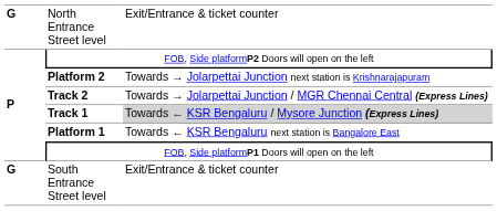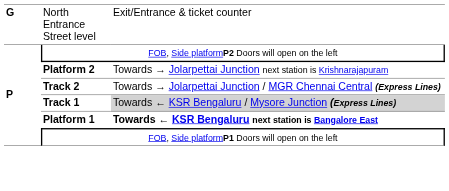 <table border="0" cellspacing="0" cellpadding="3">
 <tr>
 <td width="50" valign="top" style="border-top:solid 1px gray;border-bottom:solid 1px gray;"><strong>G</strong></td>
 <td width="100" valign="top" style="border-top:solid 1px gray;border-bottom:solid 1px gray;">North Entrance Street level</td>
 <td width="390" valign="top" style="border-top:solid 1px gray;border-bottom:solid 1px gray;">Exit/Entrance & ticket counter</td>
 </tr>
 <tr>
 <td rowspan="6" valign="center" width="50" style="border-bottom:solid 1px gray;"><strong>P</strong></td>
 <td colspan="2" style="border-right:solid 2px black;border-left:solid 2px black;border-bottom:solid 2px black;text-align:center;"><a href='#'><small>FOB</small></a><small>, <a href='#'>Side platform</a><strong>P2</strong> Doors will open on the left</small></td>
 </tr>
 <tr>
 <td width="100" style="border-bottom:solid 1px gray;"><span><strong>Platform 2</strong></span></td>
 <td width="500" style="border-bottom:solid 1px gray;">Towards → <a href='#'>Jolarpettai Junction</a> <small>next station is <a href='#'>Krishnarajapuram</a></small></td>
 </tr>
 <tr>
 <td width="100" style="border-bottom:solid 1px gray;"><span><strong>Track 2</strong></span></td>
 <td width="500" style="border-bottom:solid 1px gray;">Towards → <a href='#'>Jolarpettai Junction</a> / <a href='#'>MGR Chennai Central</a> <small><strong><em>(Express Lines)</em></strong></small></td>
 </tr>
 <tr>
 <td width="100" style="border-bottom:solid 1px gray;"><span><strong>Track 1</strong></span></td>
 <td width="500" style="background: lightgrey; border-bottom:solid 1px gray;">Towards ← <a href='#'>KSR Bengaluru</a> / <a href='#'>Mysore Junction</a> <strong><em>(<small>Express Lines)</small></em></strong></td>
 </tr>
 <tr>
 <td width="100" style="border-bottom:solid 1px white;"><span><strong>Platform 1</strong></span></td>
-<td width="500" style="border-bottom:solid 1px white;">Towards ← <a href='#'>KSR Bengaluru</a> <small>next station is <a href='#'>Bangalore East</a></small></td>
+<td width="500" style="border-bottom:solid 1px white;"><strong>Towards ← <a href='#'>KSR Bengaluru</a> <small>next station is <a href='#'>Bangalore East</a></small></strong></td>
 </tr>
 <tr>
 <td colspan="2" align="center" width="100" style="border-top:solid 2px black;border-right:solid 2px black;border-left:solid 2px black;border-bottom:solid 1px gray;"><a href='#'><small>FOB</small></a><small>, <a href='#'>Side platform</a><strong>P1</strong> Doors will open on the left</small></td>
 </tr>
-<tr>
-<td valign="top" width="50" style="border-bottom:solid 1px gray;"><strong>G</strong></td>
-<td valign="top" width="50" style="border-bottom:solid 1px gray;">South Entrance Street level</td>
-<td valign="top" width="50" style="border-bottom:solid 1px gray;">Exit/Entrance & ticket counter</td>
-</tr>
 </table>
